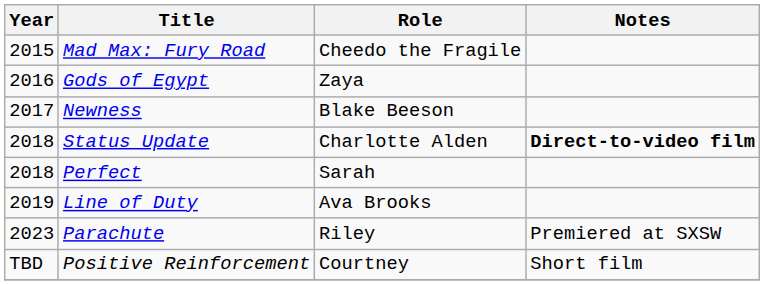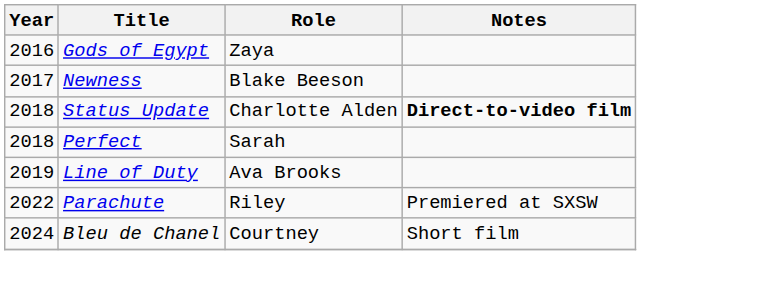 <table class="wikitable sortable">
 <tr>
 <th>Year</th>
 <th>Title</th>
 <th>Role</th>
 <th class="unsortable">Notes</th>
-</tr>
-<tr>
-<td>2015</td>
-<td><em><a href='#'>Mad Max: Fury Road</a></em></td>
-<td>Cheedo the Fragile</td>
-<td></td>
 </tr>
 <tr>
 <td>2016</td>
 <td><em><a href='#'>Gods of Egypt</a></em></td>
 <td>Zaya</td>
 <td></td>
 </tr>
 <tr>
 <td>2017</td>
 <td><em><a href='#'>Newness</a></em></td>
 <td>Blake Beeson</td>
 <td></td>
 </tr>
 <tr>
 <td>2018</td>
 <td><em><a href='#'>Status Update</a></em></td>
 <td>Charlotte Alden</td>
 <td><strong>Direct-to-video film</strong></td>
 </tr>
 <tr>
 <td>2018</td>
 <td><em><a href='#'>Perfect</a></em></td>
 <td>Sarah</td>
 <td></td>
 </tr>
 <tr>
 <td>2019</td>
 <td><em><a href='#'>Line of Duty</a></em></td>
 <td>Ava Brooks</td>
 <td></td>
 </tr>
 <tr>
-<td>2023</td>
+<td>2022</td>
 <td><em><a href='#'>Parachute</a></em></td>
 <td>Riley</td>
 <td>Premiered at SXSW</td>
 </tr>
 <tr>
-<td>TBD</td>
-<td><em>Positive Reinforcement</em></td>
+<td>2024</td>
+<td><em>Bleu de Chanel</em></td>
 <td>Courtney</td>
 <td>Short film</td>
 </tr>
 <tr>
 </tr>
 </table>
